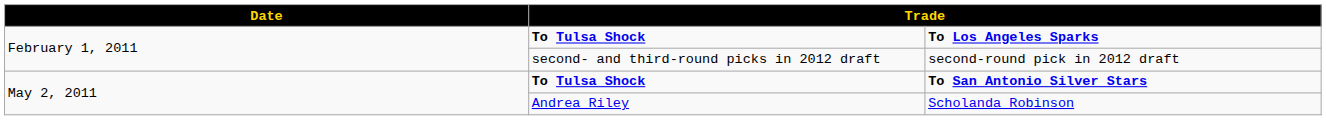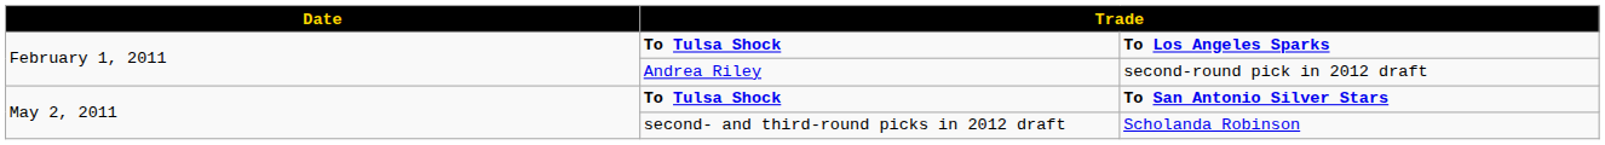 <table class="wikitable" style="width:80%">
 <tr>
 <th style="background:#000000;color:#ffd700; width=125">Date</th>
 <th style="background:#000000;color:#ffd700;" colspan=2>Trade</th>
 </tr>
 <tr>
 <td rowspan=2>February 1, 2011</td>
 <td width=375><strong>To <a href='#'>Tulsa Shock</a></strong></td>
 <td width=375><strong>To <a href='#'>Los Angeles Sparks</a></strong></td>
 </tr>
 <tr>
-<td>second- and third-round picks in 2012 draft</td>
+<td><a href='#'>Andrea Riley</a></td>
 <td>second-round pick in 2012 draft</td>
 </tr>
 <tr>
 <td rowspan=2>May 2, 2011</td>
 <td width=375><strong>To <a href='#'>Tulsa Shock</a></strong></td>
 <td width=375><strong>To <a href='#'>San Antonio Silver Stars</a></strong></td>
 </tr>
 <tr>
-<td><a href='#'>Andrea Riley</a></td>
+<td>second- and third-round picks in 2012 draft</td>
 <td><a href='#'>Scholanda Robinson</a></td>
 </tr>
 </table>
